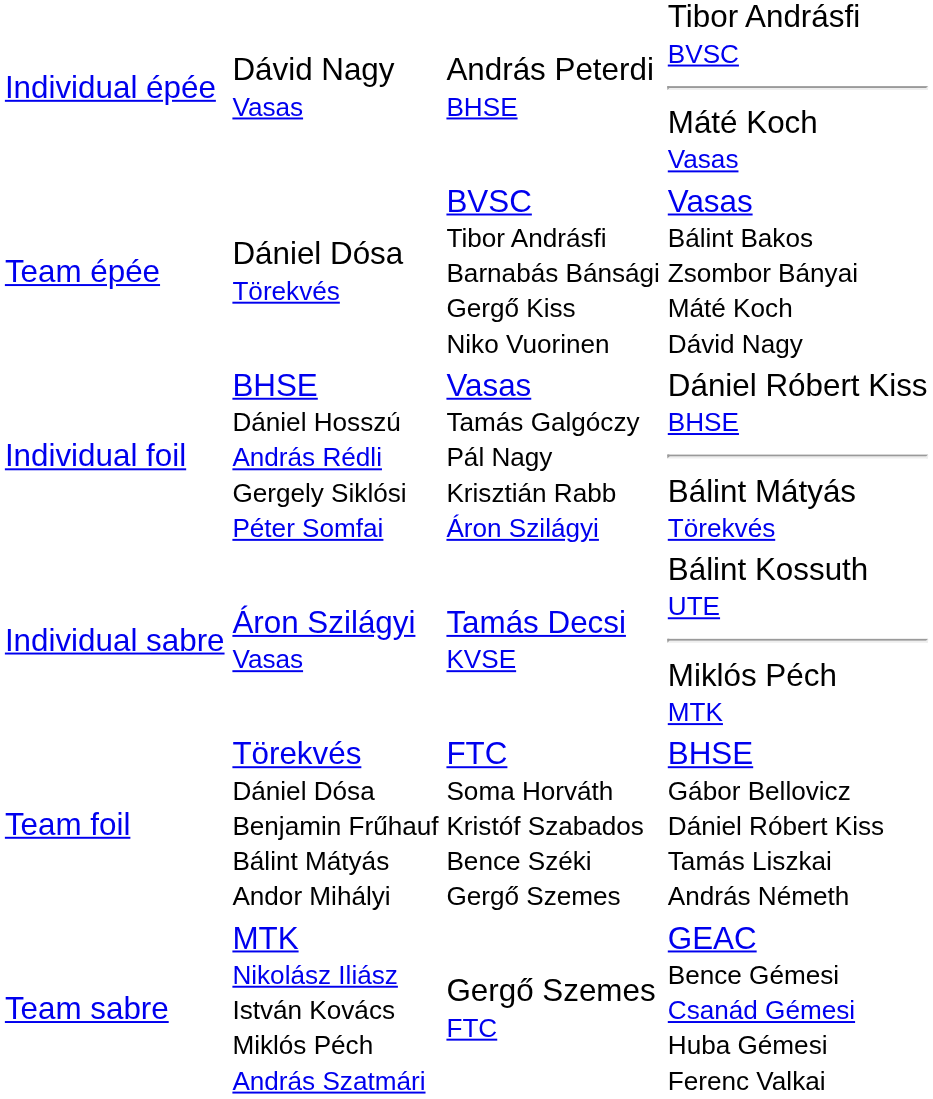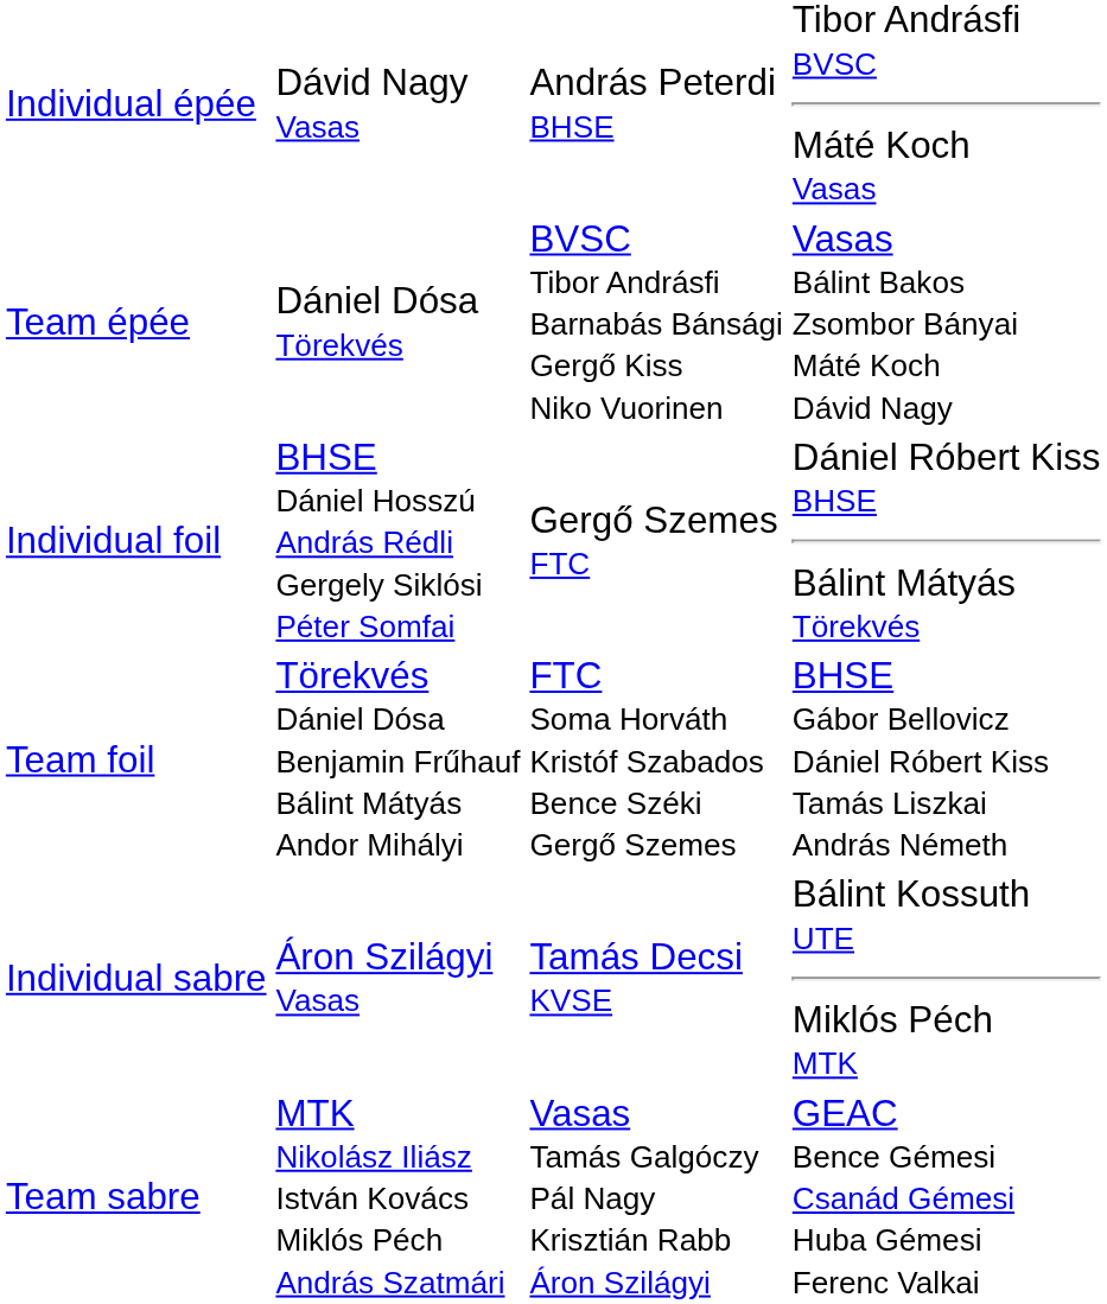 <table>
 <tr>
 <td><a href='#'>Individual épée</a></td>
 <td>Dávid Nagy<br><small> <a href='#'>Vasas</a></small></td>
 <td>András Peterdi<br><small> <a href='#'>BHSE</a></small></td>
 <td>Tibor Andrásfi<br><small> <a href='#'>BVSC</a></small><hr>Máté Koch<br><small> <a href='#'>Vasas</a></small></td>
 </tr>
 <tr>
 <td><a href='#'>Team épée</a></td>
 <td>Dániel Dósa<br><small> <a href='#'>Törekvés</a></small></td>
 <td> <a href='#'>BVSC</a><br><small>Tibor Andrásfi<br>Barnabás Bánsági<br>Gergő Kiss<br>Niko Vuorinen</small></td>
 <td> <a href='#'>Vasas</a><br><small>Bálint Bakos<br>Zsombor Bányai<br>Máté Koch<br>Dávid Nagy</small></td>
 </tr>
 <tr>
 <td><a href='#'>Individual foil</a></td>
 <td> <a href='#'>BHSE</a><br><small>Dániel Hosszú<br><a href='#'>András Rédli</a><br>Gergely Siklósi<br><a href='#'>Péter Somfai</a></small></td>
-<td> <a href='#'>Vasas</a><br><small>Tamás Galgóczy<br>Pál Nagy<br>Krisztián Rabb<br><a href='#'>Áron Szilágyi</a></small></td>
+<td>Gergő Szemes<br><small> <a href='#'>FTC</a></small></td>
 <td>Dániel Róbert Kiss<br><small> <a href='#'>BHSE</a></small><hr>Bálint Mátyás<br><small> <a href='#'>Törekvés</a></small></td>
+</tr>
+<tr>
+<td><a href='#'>Team foil</a></td>
+<td> <a href='#'>Törekvés</a><br><small>Dániel Dósa<br>Benjamin Frűhauf<br>Bálint Mátyás<br>Andor Mihályi</small></td>
+<td> <a href='#'>FTC</a><br><small>Soma Horváth<br>Kristóf Szabados<br>Bence Széki<br>Gergő Szemes</small></td>
+<td> <a href='#'>BHSE</a><br><small>Gábor Bellovicz<br>Dániel Róbert Kiss<br>Tamás Liszkai<br>András Németh</small></td>
 </tr>
 <tr>
 <td><a href='#'>Individual sabre</a></td>
 <td><a href='#'>Áron Szilágyi</a><br><small> <a href='#'>Vasas</a></small></td>
 <td><a href='#'>Tamás Decsi</a><br><small> <a href='#'>KVSE</a></small></td>
 <td>Bálint Kossuth<br><small> <a href='#'>UTE</a></small><hr>Miklós Péch<br><small> <a href='#'>MTK</a></small></td>
 </tr>
 <tr>
-<td><a href='#'>Team foil</a></td>
-<td> <a href='#'>Törekvés</a><br><small>Dániel Dósa<br>Benjamin Frűhauf<br>Bálint Mátyás<br>Andor Mihályi</small></td>
-<td> <a href='#'>FTC</a><br><small>Soma Horváth<br>Kristóf Szabados<br>Bence Széki<br>Gergő Szemes</small></td>
-<td> <a href='#'>BHSE</a><br><small>Gábor Bellovicz<br>Dániel Róbert Kiss<br>Tamás Liszkai<br>András Németh</small></td>
-</tr>
-<tr>
 <td><a href='#'>Team sabre</a></td>
 <td> <a href='#'>MTK</a><br><small><a href='#'>Nikolász Iliász</a><br>István Kovács<br>Miklós Péch<br><a href='#'>András Szatmári</a></small></td>
-<td>Gergő Szemes<br><small> <a href='#'>FTC</a></small></td>
+<td> <a href='#'>Vasas</a><br><small>Tamás Galgóczy<br>Pál Nagy<br>Krisztián Rabb<br><a href='#'>Áron Szilágyi</a></small></td>
 <td> <a href='#'>GEAC</a><br><small>Bence Gémesi<br><a href='#'>Csanád Gémesi</a><br>Huba Gémesi<br>Ferenc Valkai</small></td>
 </tr>
 </table>
